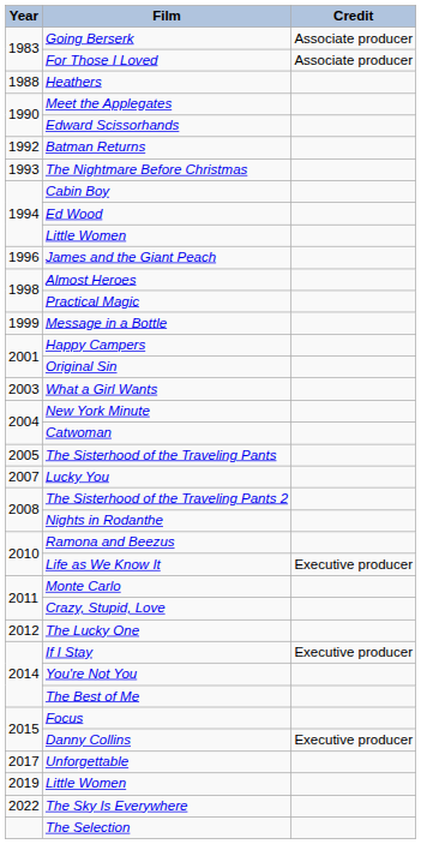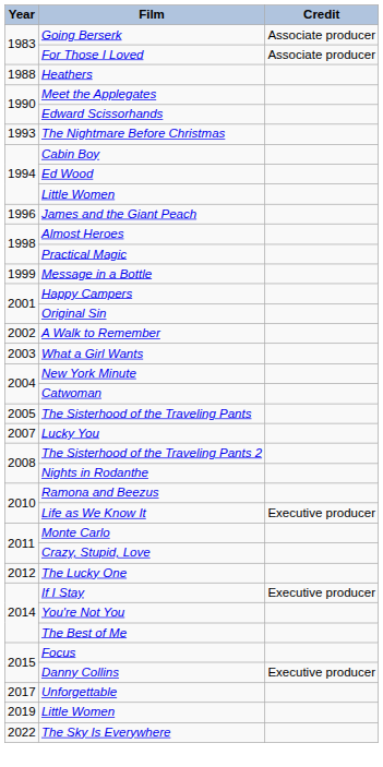 <table class="wikitable">
 <tr>
 <th style="background:#B0C4DE;">Year</th>
 <th style="background:#B0C4DE;">Film</th>
 <th style="background:#B0C4DE;">Credit</th>
 </tr>
 <tr>
 <td rowspan=2>1983</td>
 <td><em><a href='#'>Going Berserk</a></em></td>
 <td>Associate producer</td>
 </tr>
 <tr>
 <td><em><a href='#'>For Those I Loved</a></em></td>
 <td>Associate producer</td>
 </tr>
 <tr>
 <td>1988</td>
 <td><em><a href='#'>Heathers</a></em></td>
 <td></td>
 </tr>
 <tr>
 <td rowspan=2>1990</td>
 <td><em><a href='#'>Meet the Applegates</a></em></td>
 <td></td>
 </tr>
 <tr>
 <td><em><a href='#'>Edward Scissorhands</a></em></td>
-<td></td>
-</tr>
-<tr>
-<td>1992</td>
-<td><em><a href='#'>Batman Returns</a></em></td>
 <td></td>
 </tr>
 <tr>
 <td>1993</td>
 <td><em><a href='#'>The Nightmare Before Christmas</a></em></td>
 <td></td>
 </tr>
 <tr>
 <td rowspan=3>1994</td>
 <td><em><a href='#'>Cabin Boy</a></em></td>
 <td></td>
 </tr>
 <tr>
 <td><em><a href='#'>Ed Wood</a></em></td>
 <td></td>
 </tr>
 <tr>
 <td><em><a href='#'>Little Women</a></em></td>
 <td></td>
 </tr>
 <tr>
 <td>1996</td>
 <td><em><a href='#'>James and the Giant Peach</a></em></td>
 <td></td>
 </tr>
 <tr>
 <td rowspan=2>1998</td>
 <td><em><a href='#'>Almost Heroes</a></em></td>
 <td></td>
 </tr>
 <tr>
 <td><em><a href='#'>Practical Magic</a></em></td>
 <td></td>
 </tr>
 <tr>
 <td>1999</td>
 <td><em><a href='#'>Message in a Bottle</a></em></td>
 <td></td>
 </tr>
 <tr>
 <td rowspan=2>2001</td>
 <td><em><a href='#'>Happy Campers</a></em></td>
 <td></td>
 </tr>
 <tr>
 <td><em><a href='#'>Original Sin</a></em></td>
+<td></td>
+</tr>
+<tr>
+<td>2002</td>
+<td><em><a href='#'>A Walk to Remember</a></em></td>
 <td></td>
 </tr>
 <tr>
 <td>2003</td>
 <td><em><a href='#'>What a Girl Wants</a></em></td>
 <td></td>
 </tr>
 <tr>
 <td rowspan=2>2004</td>
 <td><em><a href='#'>New York Minute</a></em></td>
 <td></td>
 </tr>
 <tr>
 <td><em><a href='#'>Catwoman</a></em></td>
 <td></td>
 </tr>
 <tr>
 <td>2005</td>
 <td><em><a href='#'>The Sisterhood of the Traveling Pants</a></em></td>
 <td></td>
 </tr>
 <tr>
 <td>2007</td>
 <td><em><a href='#'>Lucky You</a></em></td>
 <td></td>
 </tr>
 <tr>
 <td rowspan=2>2008</td>
 <td><em><a href='#'>The Sisterhood of the Traveling Pants 2</a></em></td>
 <td></td>
 </tr>
 <tr>
 <td><em><a href='#'>Nights in Rodanthe</a></em></td>
 <td></td>
 </tr>
 <tr>
 <td rowspan=2>2010</td>
 <td><em><a href='#'>Ramona and Beezus</a></em></td>
 <td></td>
 </tr>
 <tr>
 <td><em><a href='#'>Life as We Know It</a></em></td>
 <td>Executive producer</td>
 </tr>
 <tr>
 <td rowspan=2>2011</td>
 <td><em><a href='#'>Monte Carlo</a></em></td>
 <td></td>
 </tr>
 <tr>
 <td><em><a href='#'>Crazy, Stupid, Love</a></em></td>
 <td></td>
 </tr>
 <tr>
 <td>2012</td>
 <td><em><a href='#'>The Lucky One</a></em></td>
 <td></td>
 </tr>
 <tr>
 <td rowspan=3>2014</td>
 <td><em><a href='#'>If I Stay</a></em></td>
 <td>Executive producer</td>
 </tr>
 <tr>
 <td><em><a href='#'>You're Not You</a></em></td>
 <td></td>
 </tr>
 <tr>
 <td><em><a href='#'>The Best of Me</a></em></td>
 <td></td>
 </tr>
 <tr>
 <td rowspan=2>2015</td>
 <td><em><a href='#'>Focus</a></em></td>
 <td></td>
 </tr>
 <tr>
 <td><em><a href='#'>Danny Collins</a></em></td>
 <td>Executive producer</td>
 </tr>
 <tr>
 <td>2017</td>
 <td><em><a href='#'>Unforgettable</a></em></td>
 <td></td>
 </tr>
 <tr>
 <td>2019</td>
 <td><em><a href='#'>Little Women</a></em></td>
 <td></td>
 </tr>
 <tr>
 <td>2022</td>
 <td><em><a href='#'>The Sky Is Everywhere</a></em></td>
 <td></td>
 </tr>
-<tr>
-<td style="text-align:center;"></td>
-<td><em><a href='#'>The Selection</a></em></td>
-<td></td>
-</tr>
 </table>
